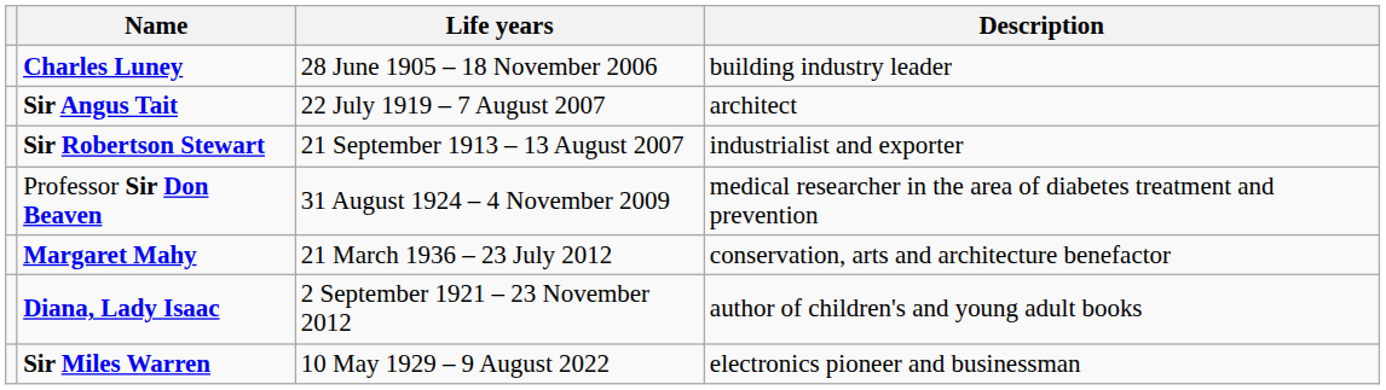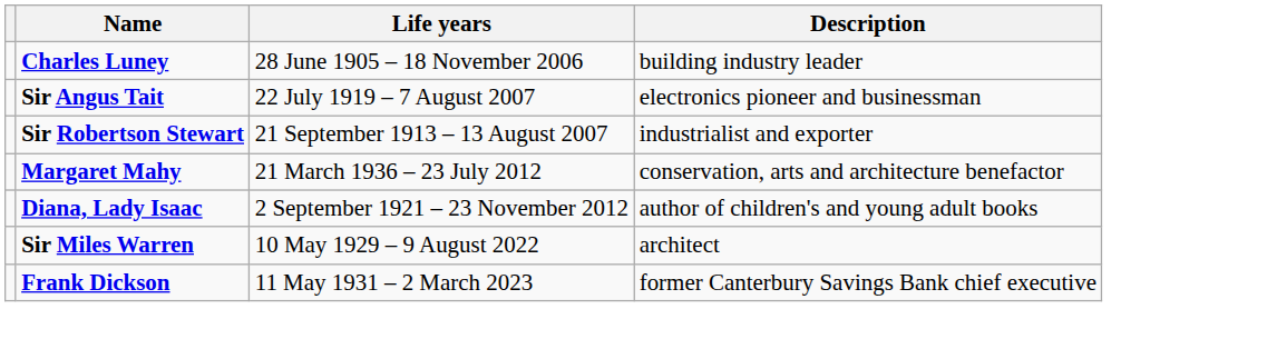 <table class="wikitable">
 <tr>
 <th></th>
 <th>Name</th>
 <th>Life years</th>
 <th>Description</th>
 </tr>
 <tr>
 <td></td>
 <td><strong><a href='#'>Charles Luney</a></strong></td>
 <td>28 June 1905 – 18 November 2006</td>
 <td>building industry leader</td>
 </tr>
 <tr>
 <td></td>
 <td><strong>Sir <a href='#'>Angus Tait</a></strong></td>
 <td>22 July 1919 – 7 August 2007</td>
-<td>architect</td>
+<td>electronics pioneer and businessman</td>
 </tr>
 <tr>
 <td></td>
 <td><strong>Sir <a href='#'>Robertson Stewart</a></strong></td>
 <td>21 September 1913 – 13 August 2007</td>
 <td>industrialist and exporter</td>
-</tr>
-<tr>
-<td></td>
-<td>Professor <strong>Sir <a href='#'>Don Beaven</a></strong></td>
-<td>31 August 1924 – 4 November 2009</td>
-<td>medical researcher in the area of diabetes treatment and prevention</td>
 </tr>
 <tr>
 <td></td>
 <td><strong><a href='#'>Margaret Mahy</a></strong></td>
 <td>21 March 1936 – 23 July 2012</td>
 <td>conservation, arts and architecture benefactor</td>
 </tr>
 <tr>
 <td></td>
 <td><strong><a href='#'>Diana, Lady Isaac</a></strong></td>
 <td>2 September 1921 – 23 November 2012</td>
 <td>author of children's and young adult books</td>
 </tr>
 <tr>
 <td></td>
 <td><strong>Sir <a href='#'>Miles Warren</a></strong></td>
 <td>10 May 1929 – 9 August 2022</td>
-<td>electronics pioneer and businessman</td>
+<td>architect</td>
+</tr>
+<tr>
+<td></td>
+<td><strong><a href='#'>Frank Dickson</a></strong></td>
+<td>11 May 1931 – 2 March 2023</td>
+<td>former Canterbury Savings Bank chief executive</td>
 </tr>
 </table>
